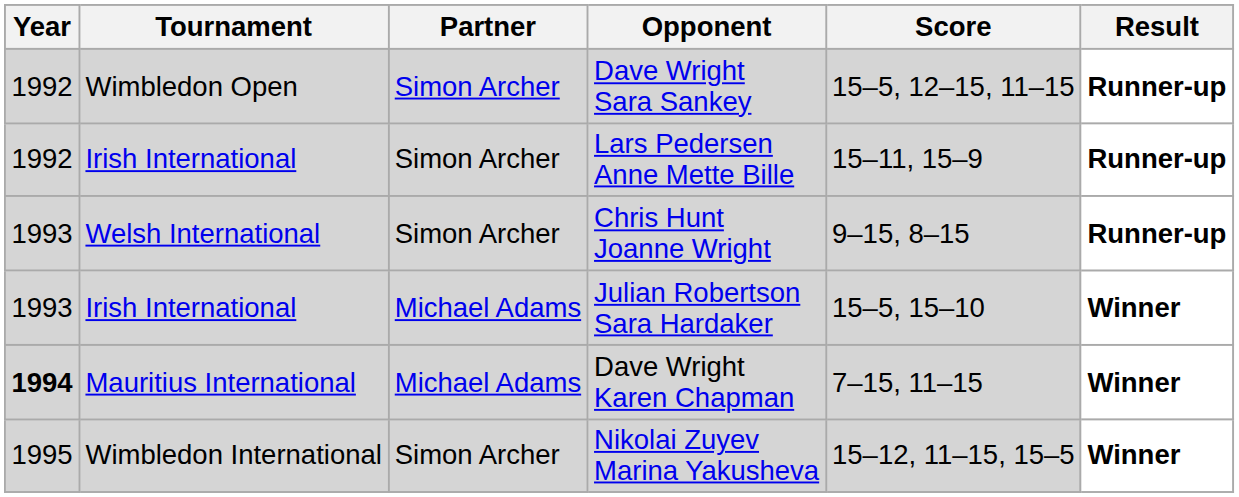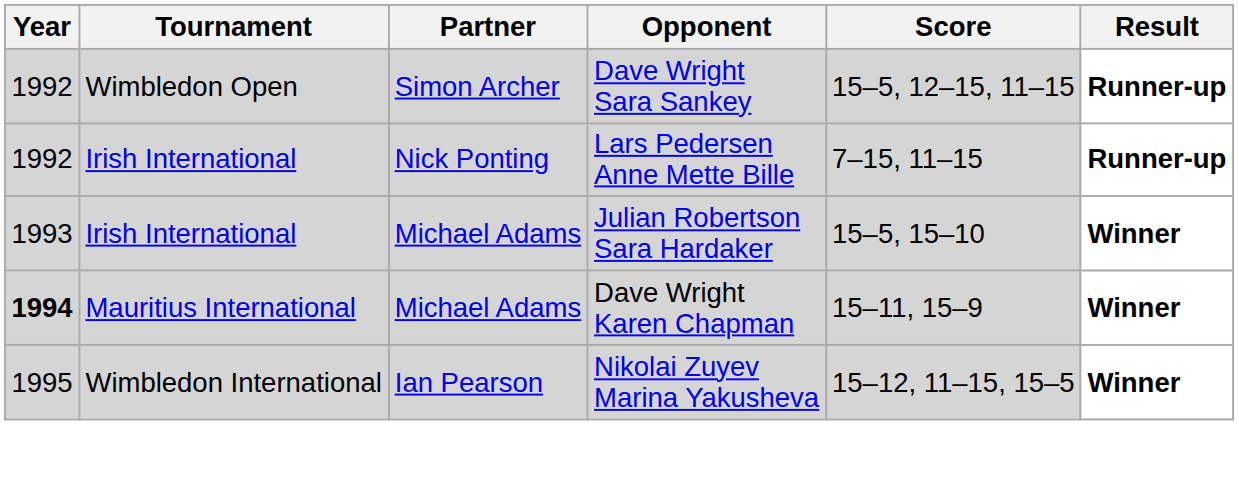 <table class="sortable wikitable" style="font-size: 90%;">
 <tr>
 <th>Year</th>
 <th>Tournament</th>
 <th>Partner</th>
 <th>Opponent</th>
 <th>Score</th>
 <th>Result</th>
 </tr>
 <tr style="background:#D5D5D5">
 <td align="center">1992</td>
 <td align="left">Wimbledon Open</td>
 <td align="left"> <a href='#'>Simon Archer</a></td>
 <td align="left"> <a href='#'>Dave Wright</a><br> <a href='#'>Sara Sankey</a></td>
 <td align="left">15–5, 12–15, 11–15</td>
 <td style="text-align:left; background:white"> <strong>Runner-up</strong></td>
 </tr>
 <tr style="background:#D5D5D5">
 <td align="center">1992</td>
 <td align="left"><a href='#'>Irish International</a></td>
-<td align="left"> Simon Archer</td>
+<td align="left"> <a href='#'>Nick Ponting</a></td>
 <td align="left"> <a href='#'>Lars Pedersen</a><br> <a href='#'>Anne Mette Bille</a></td>
-<td align="left">15–11, 15–9</td>
-<td style="text-align:left; background:white"> <strong>Runner-up</strong></td>
-</tr>
-<tr style="background:#D5D5D5">
-<td align="center">1993</td>
-<td align="left"><a href='#'>Welsh International</a></td>
-<td align="left"> Simon Archer</td>
-<td align="left"> <a href='#'>Chris Hunt</a><br> <a href='#'>Joanne Wright</a></td>
-<td align="left">9–15, 8–15</td>
+<td align="left">7–15, 11–15</td>
 <td style="text-align:left; background:white"> <strong>Runner-up</strong></td>
 </tr>
 <tr style="background:#D5D5D5">
 <td align="center">1993</td>
 <td align="left"><a href='#'>Irish International</a></td>
 <td align="left"> <a href='#'>Michael Adams</a></td>
 <td align="left"> <a href='#'>Julian Robertson</a><br> <a href='#'>Sara Hardaker</a></td>
 <td align="left">15–5, 15–10</td>
 <td style="text-align:left; background:white"> <strong>Winner</strong></td>
 </tr>
 <tr style="background:#D5D5D5">
 <td align="center"><strong>1994</strong></td>
 <td align="left"><a href='#'>Mauritius International</a></td>
 <td align="left"> <a href='#'>Michael Adams</a></td>
 <td align="left"> Dave Wright<br> <a href='#'>Karen Chapman</a></td>
-<td align="left">7–15, 11–15</td>
+<td align="left">15–11, 15–9</td>
 <td style="text-align:left; background:white"> <strong>Winner</strong></td>
 </tr>
 <tr style="background:#D5D5D5">
 <td align="center">1995</td>
 <td align="left">Wimbledon International</td>
-<td align="left"> Simon Archer</td>
+<td align="left"> <a href='#'>Ian Pearson</a></td>
 <td align="left"> <a href='#'>Nikolai Zuyev</a><br> <a href='#'>Marina Yakusheva</a></td>
 <td align="left">15–12, 11–15, 15–5</td>
 <td style="text-align:left; background:white"> <strong>Winner</strong></td>
 </tr>
 </table>
